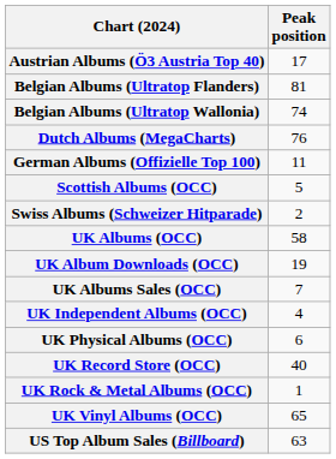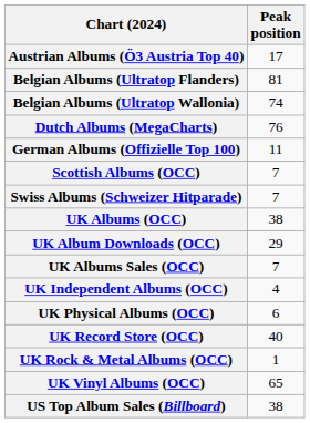 <table class="wikitable sortable plainrowheaders" style="text-align:center">
 <tr>
 <th scope="col">Chart (2024)</th>
 <th scope="col">Peak<br>position</th>
 </tr>
 <tr>
 <th scope="row">Austrian Albums (<a href='#'>Ö3 Austria Top 40</a>)</th>
 <td>17</td>
 </tr>
 <tr>
 <th scope="row">Belgian Albums (<a href='#'>Ultratop</a> Flanders)</th>
 <td>81</td>
 </tr>
 <tr>
 <th scope="row">Belgian Albums (<a href='#'>Ultratop</a> Wallonia)</th>
 <td>74</td>
 </tr>
 <tr>
 <th scope="row"><a href='#'>Dutch Albums</a> (<a href='#'>MegaCharts</a>)</th>
 <td>76</td>
 </tr>
 <tr>
 <th scope="row">German Albums (<a href='#'>Offizielle Top 100</a>)</th>
 <td>11</td>
 </tr>
 <tr>
 <th scope="row"><a href='#'>Scottish Albums</a> (<a href='#'>OCC</a>)</th>
-<td>5</td>
+<td>7</td>
 </tr>
 <tr>
 <th scope="row">Swiss Albums (<a href='#'>Schweizer Hitparade</a>)</th>
-<td>2</td>
+<td>7</td>
 </tr>
 <tr>
 <th scope="row"><a href='#'>UK Albums</a> (<a href='#'>OCC</a>)</th>
-<td>58</td>
+<td>38</td>
 </tr>
 <tr>
 <th scope="row"><a href='#'>UK Album Downloads</a> (<a href='#'>OCC</a>)</th>
-<td>19</td>
+<td>29</td>
 </tr>
 <tr>
 <th scope="row">UK Albums Sales (<a href='#'>OCC</a>)</th>
 <td>7</td>
 </tr>
 <tr>
 <th scope="row"><a href='#'>UK Independent Albums</a> (<a href='#'>OCC</a>)</th>
 <td>4</td>
 </tr>
 <tr>
 <th scope="row">UK Physical Albums (<a href='#'>OCC</a>)</th>
 <td>6</td>
 </tr>
 <tr>
 <th scope="row"><a href='#'>UK Record Store</a> (<a href='#'>OCC</a>)</th>
 <td>40</td>
 </tr>
 <tr>
 <th scope="row"><a href='#'>UK Rock & Metal Albums</a> (<a href='#'>OCC</a>)</th>
 <td>1</td>
 </tr>
 <tr>
 <th scope="row"><a href='#'>UK Vinyl Albums</a> (<a href='#'>OCC</a>)</th>
 <td>65</td>
 </tr>
 <tr>
 <th scope="row">US Top Album Sales (<em><a href='#'>Billboard</a></em>)</th>
-<td>63</td>
+<td>38</td>
 </tr>
 </table>
